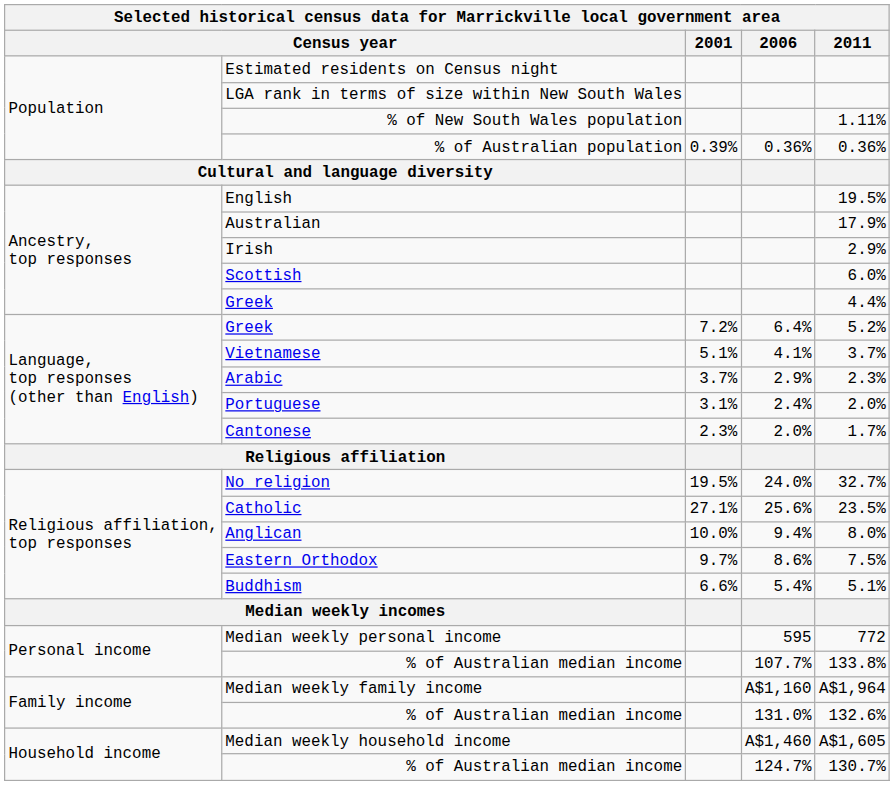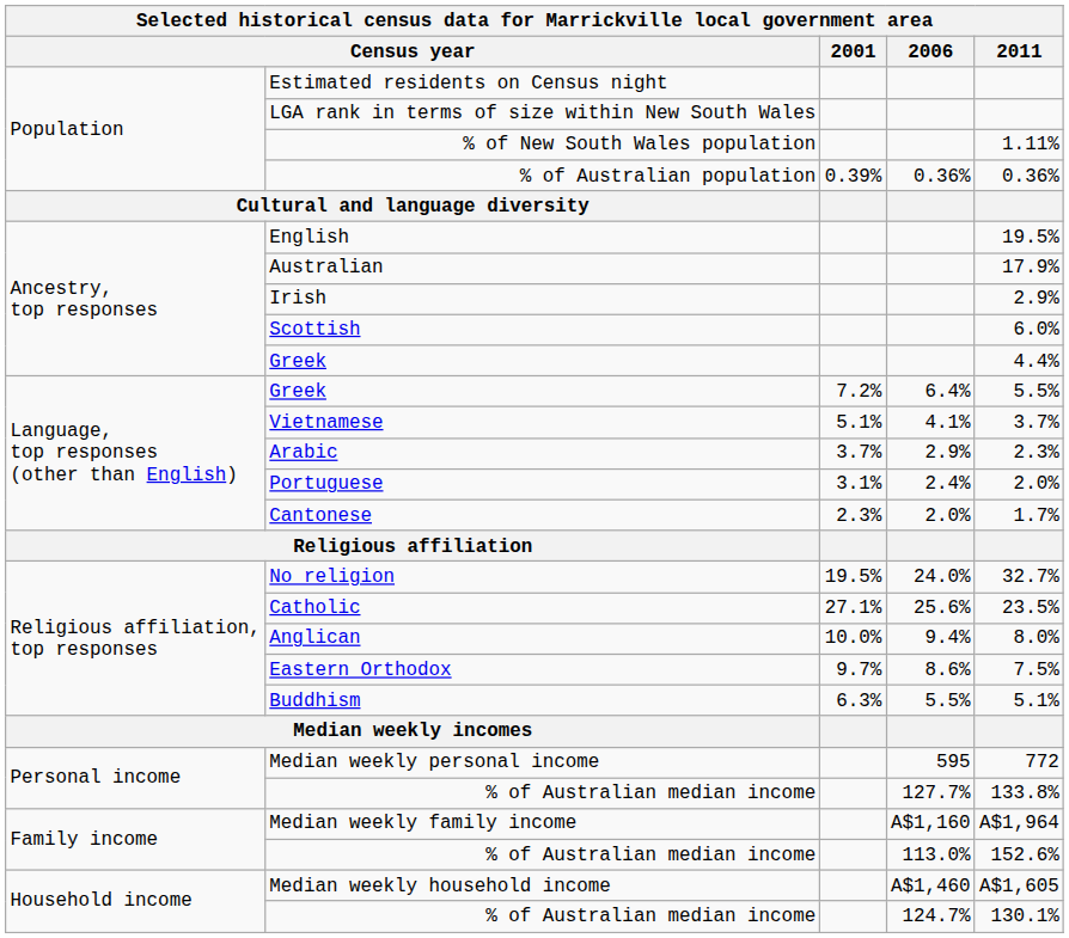 <table class="wikitable">
 <tr>
 <th colspan=6>Selected historical census data for Marrickville local government area</th>
 </tr>
 <tr>
 <th colspan=3>Census year</th>
 <th>2001</th>
 <th>2006</th>
 <th>2011</th>
 </tr>
 <tr>
 <td rowspan=4 colspan="2">Population</td>
 <td>Estimated residents on Census night</td>
 <td align="right"></td>
 <td align="right"></td>
 <td align="right"></td>
 </tr>
 <tr>
 <td align="right">LGA rank in terms of size within New South Wales</td>
 <td align="right"></td>
 <td align="right"></td>
 <td align="right"></td>
 </tr>
 <tr>
 <td align="right">% of New South Wales population</td>
 <td align="right"></td>
 <td align="right"></td>
 <td align="right">1.11%</td>
 </tr>
 <tr>
 <td align="right">% of Australian population</td>
 <td align="right">0.39%</td>
 <td align="right"> 0.36%</td>
 <td align="right"> 0.36%</td>
 </tr>
 <tr>
 <th colspan=3>Cultural and language diversity</th>
 <th></th>
 <th></th>
 <th></th>
 </tr>
 <tr>
 <td rowspan=5 colspan=2>Ancestry,<br>top responses</td>
 <td>English</td>
 <td align="right"></td>
 <td align="right"></td>
 <td align="right">19.5%</td>
 </tr>
 <tr>
 <td>Australian</td>
 <td align="right"></td>
 <td align="right"></td>
 <td align="right">17.9%</td>
 </tr>
 <tr>
 <td>Irish</td>
 <td align="right"></td>
 <td align="right"></td>
 <td align="right">2.9%</td>
 </tr>
 <tr>
 <td><a href='#'>Scottish</a></td>
 <td align="right"></td>
 <td align="right"></td>
 <td align="right">6.0%</td>
 </tr>
 <tr>
 <td><a href='#'>Greek</a></td>
 <td align="right"></td>
 <td align="right"></td>
 <td align="right">4.4%</td>
 </tr>
 <tr>
 <td rowspan=5 colspan=2>Language,<br>top responses<br>(other than <a href='#'>English</a>)</td>
 <td><a href='#'>Greek</a></td>
 <td align="right">7.2%</td>
 <td align="right"> 6.4%</td>
-<td align="right"> 5.2%</td>
+<td align="right"> 5.5%</td>
 </tr>
 <tr>
 <td><a href='#'>Vietnamese</a></td>
 <td align="right">5.1%</td>
 <td align="right"> 4.1%</td>
 <td align="right"> 3.7%</td>
 </tr>
 <tr>
 <td><a href='#'>Arabic</a></td>
 <td align="right">3.7%</td>
 <td align="right"> 2.9%</td>
 <td align="right"> 2.3%</td>
 </tr>
 <tr>
 <td><a href='#'>Portuguese</a></td>
 <td align="right">3.1%</td>
 <td align="right"> 2.4%</td>
 <td align="right"> 2.0%</td>
 </tr>
 <tr>
 <td><a href='#'>Cantonese</a></td>
 <td align="right">2.3%</td>
 <td align="right"> 2.0%</td>
 <td align="right"> 1.7%</td>
 </tr>
 <tr>
 <th colspan=3>Religious affiliation</th>
 <th></th>
 <th></th>
 <th></th>
 </tr>
 <tr>
 <td rowspan=5 colspan=2>Religious affiliation,<br>top responses</td>
 <td><a href='#'>No religion</a></td>
 <td align="right">19.5%</td>
 <td align="right"> 24.0%</td>
 <td align="right"> 32.7%</td>
 </tr>
 <tr>
 <td><a href='#'>Catholic</a></td>
 <td align="right">27.1%</td>
 <td align="right"> 25.6%</td>
 <td align="right"> 23.5%</td>
 </tr>
 <tr>
 <td><a href='#'>Anglican</a></td>
 <td align="right">10.0%</td>
 <td align="right"> 9.4%</td>
 <td align="right"> 8.0%</td>
 </tr>
 <tr>
 <td><a href='#'>Eastern Orthodox</a></td>
 <td align="right">9.7%</td>
 <td align="right"> 8.6%</td>
 <td align="right"> 7.5%</td>
 </tr>
 <tr>
 <td><a href='#'>Buddhism</a></td>
-<td align="right">6.6%</td>
-<td align="right"> 5.4%</td>
+<td align="right">6.3%</td>
+<td align="right"> 5.5%</td>
 <td align="right"> 5.1%</td>
 </tr>
 <tr>
 <th colspan=3>Median weekly incomes</th>
 <th></th>
 <th></th>
 <th></th>
 </tr>
 <tr>
 <td rowspan=2 colspan=2>Personal income</td>
 <td>Median weekly personal income</td>
 <td align="right"></td>
 <td align="right">595</td>
 <td align="right">772</td>
 </tr>
 <tr>
 <td align="right">% of Australian median income</td>
 <td align="right"></td>
-<td align="right">107.7%</td>
+<td align="right">127.7%</td>
 <td align="right">133.8%</td>
 </tr>
 <tr>
 <td rowspan=2 colspan=2>Family income</td>
 <td>Median weekly family income</td>
 <td align="right"></td>
 <td align="right">A$1,160</td>
 <td align="right">A$1,964</td>
 </tr>
 <tr>
 <td align="right">% of Australian median income</td>
 <td align="right"></td>
-<td align="right">131.0%</td>
-<td align="right">132.6%</td>
+<td align="right">113.0%</td>
+<td align="right">152.6%</td>
 </tr>
 <tr>
 <td rowspan=2 colspan=2>Household income</td>
 <td>Median weekly household income</td>
 <td align="right"></td>
 <td align="right">A$1,460</td>
 <td align="right">A$1,605</td>
 </tr>
 <tr>
 <td align="right">% of Australian median income</td>
 <td align="right"></td>
 <td align="right">124.7%</td>
-<td align="right">130.7%</td>
+<td align="right">130.1%</td>
 </tr>
 <tr>
 </tr>
 </table>
